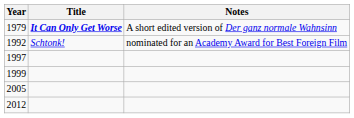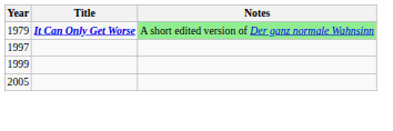 <table class="wikitable sortable">
 <tr>
 <th>Year</th>
 <th>Title</th>
 <th class="unsortable">Notes</th>
 </tr>
 <tr>
 <td>1979</td>
 <td><strong><em><a href='#'>It Can Only Get Worse</a></em></strong></td>
-<td>A short edited version of <em><a href='#'>Der ganz normale Wahnsinn</a></em></td>
-</tr>
-<tr>
-<td>1992</td>
-<td><em><a href='#'>Schtonk!</a></em></td>
-<td>nominated for an <a href='#'>Academy Award for Best Foreign Film</a></td>
+<td style="background: lightgreen;">A short edited version of <em><a href='#'>Der ganz normale Wahnsinn</a></em></td>
 </tr>
 <tr>
 <td>1997</td>
 <td><em></em></td>
 <td></td>
 </tr>
 <tr>
 <td>1999</td>
 <td><em></em></td>
 <td></td>
 </tr>
 <tr>
 <td>2005</td>
 <td><em></em></td>
 <td></td>
 </tr>
-<tr>
-<td>2012</td>
-<td><em></em></td>
-<td></td>
-</tr>
 </table>
